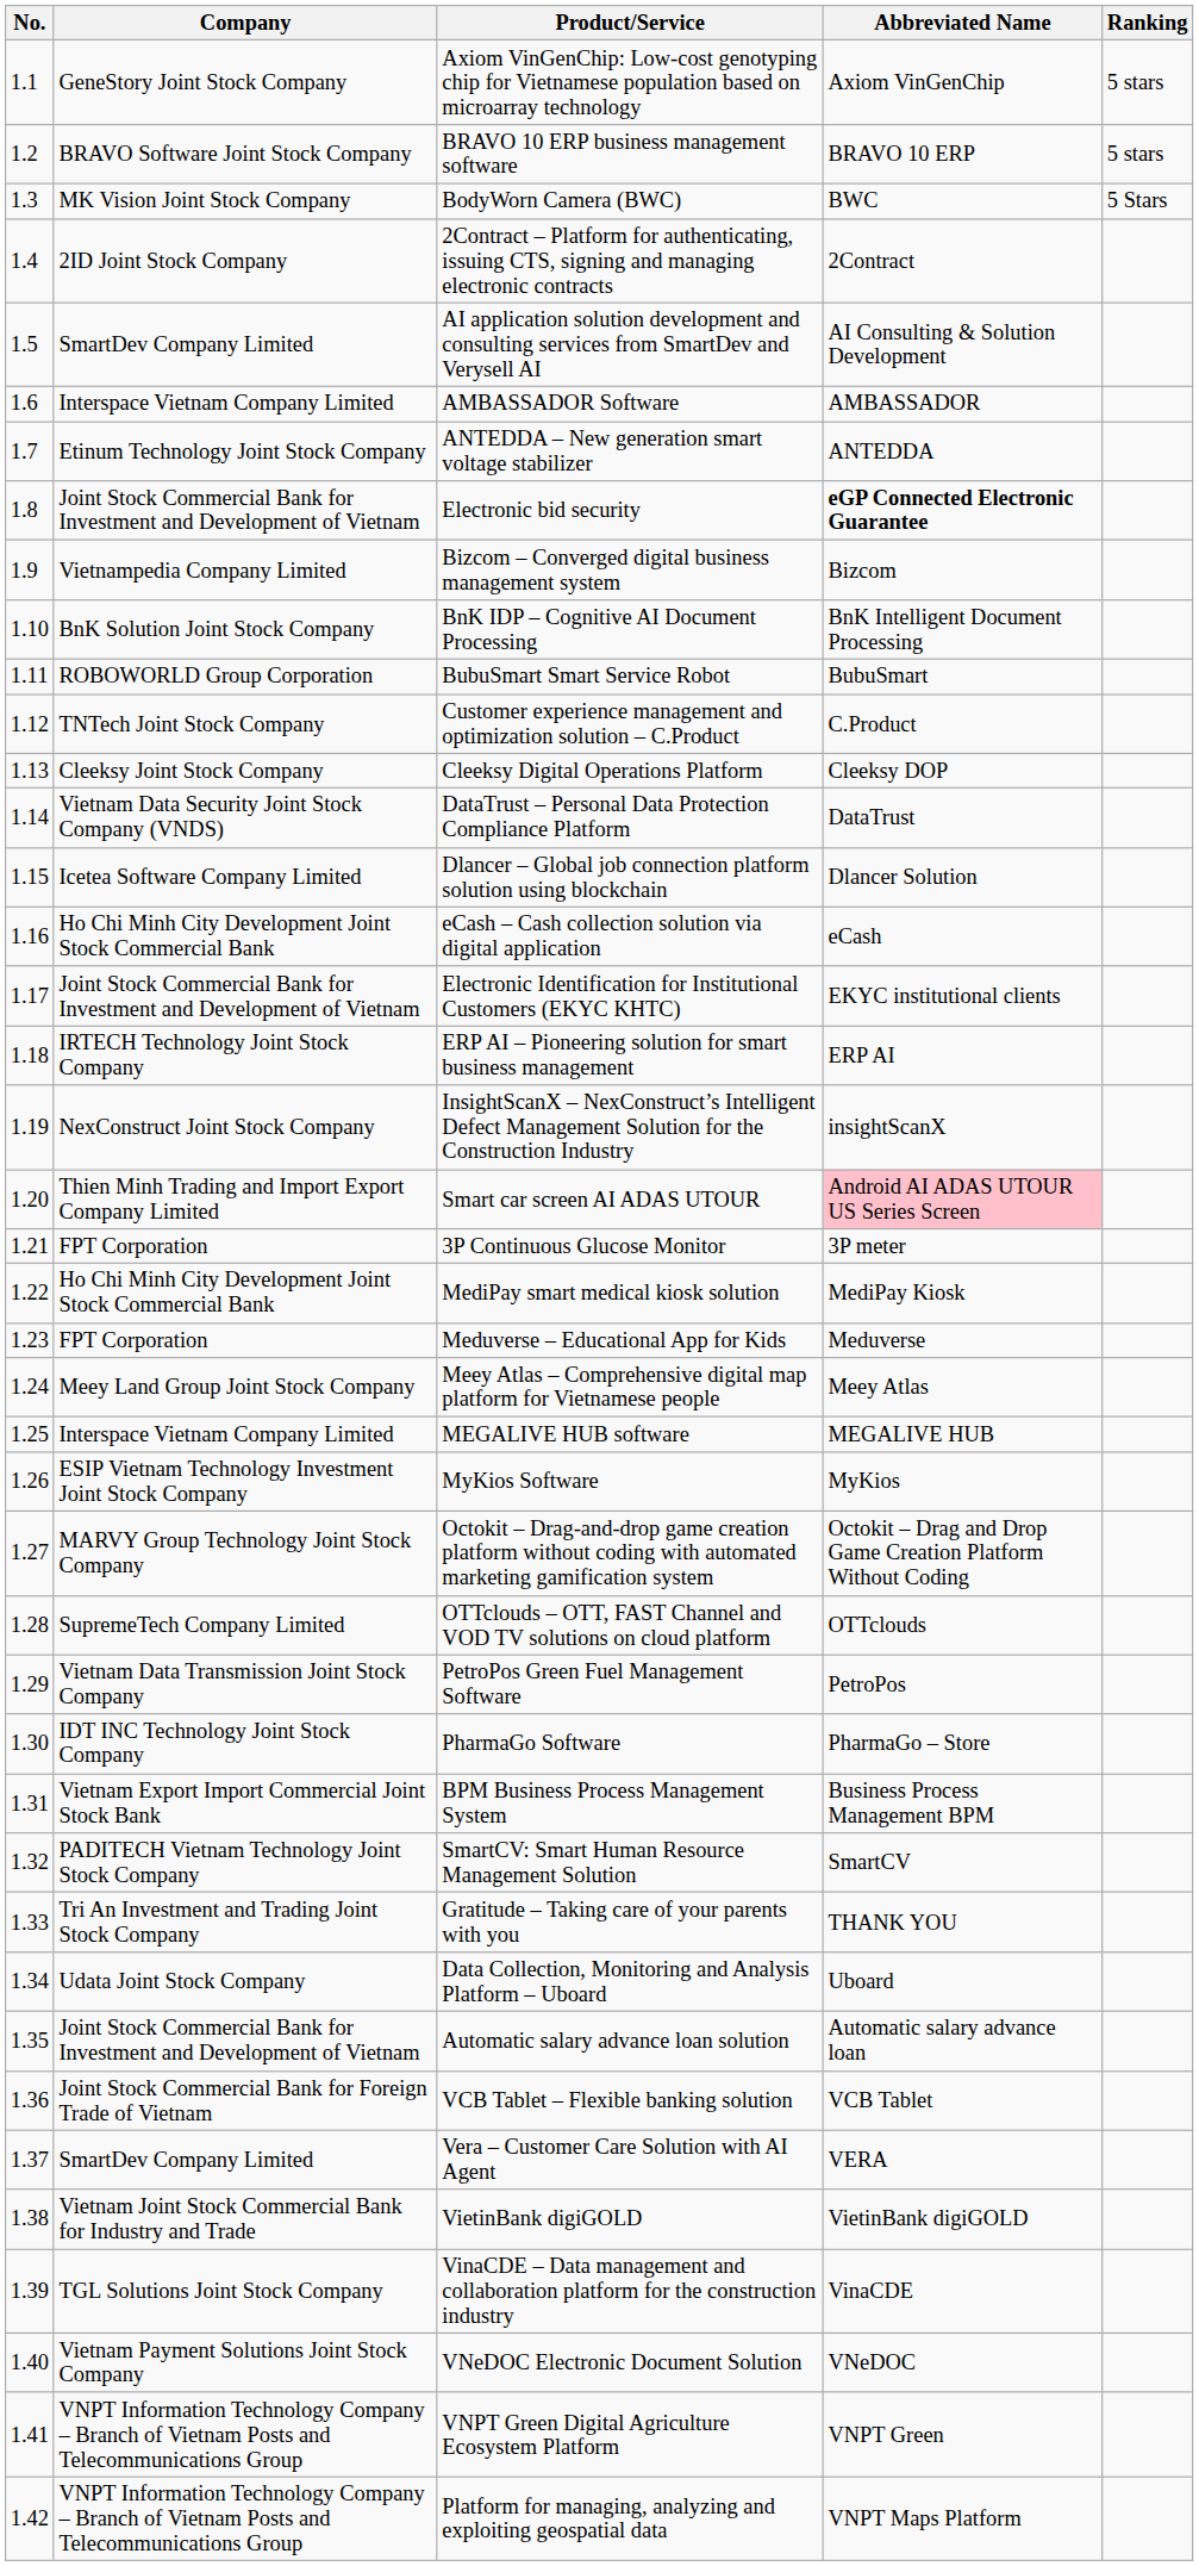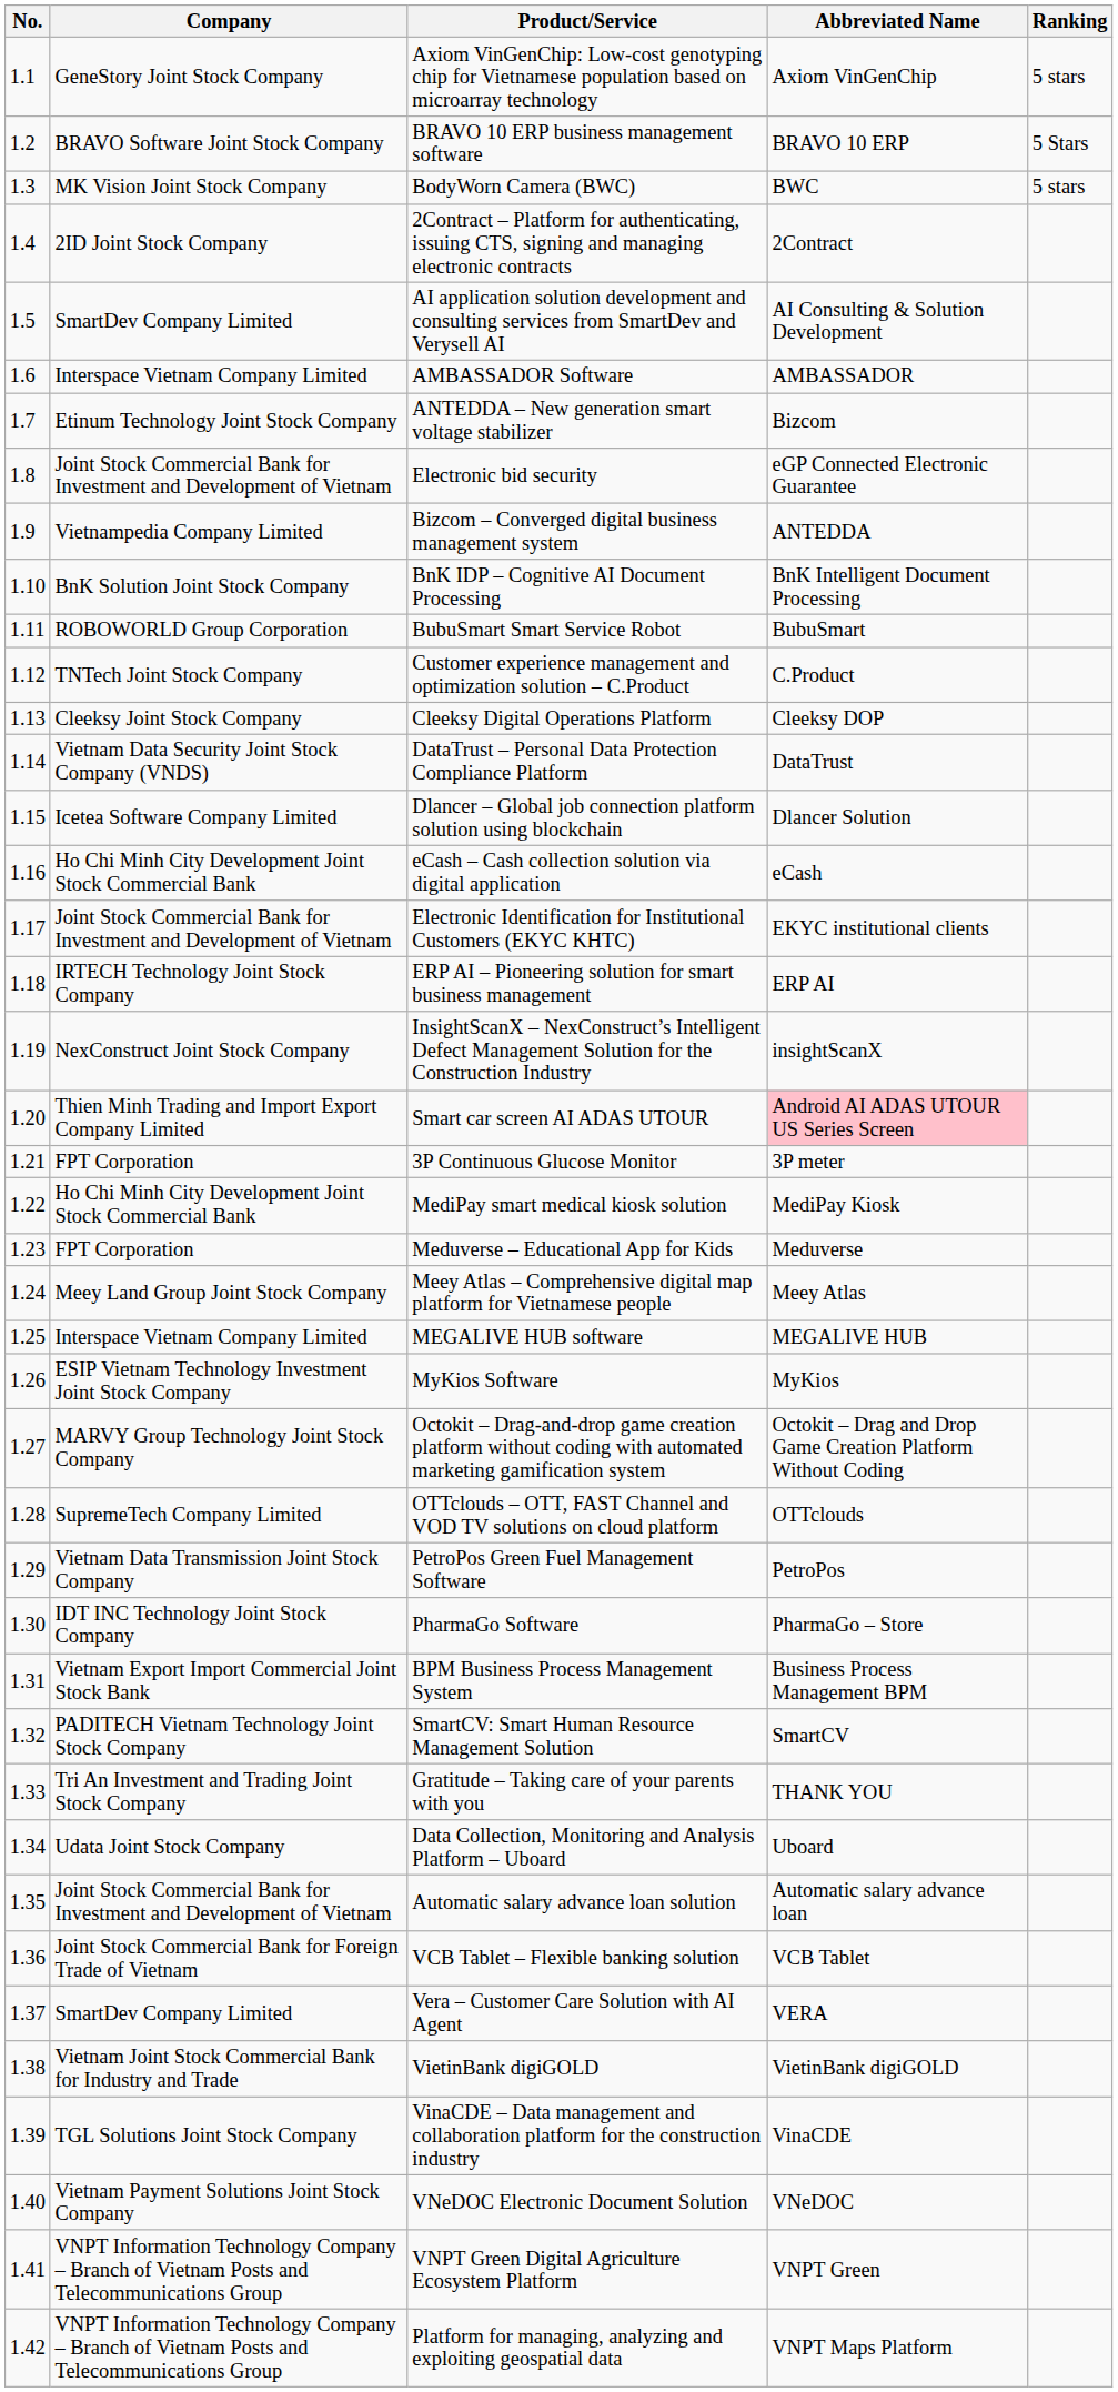 <table class="wikitable sortable mw-collapsible mw-collapsed">
 <tr>
 <th>No.</th>
 <th>Company</th>
 <th>Product/Service</th>
 <th>Abbreviated Name</th>
 <th>Ranking</th>
 </tr>
 <tr>
 <td>1.1</td>
 <td>GeneStory Joint Stock Company</td>
 <td>Axiom VinGenChip: Low-cost genotyping chip for Vietnamese population based on microarray technology</td>
 <td>Axiom VinGenChip</td>
 <td>5 stars</td>
 </tr>
 <tr>
 <td>1.2</td>
 <td>BRAVO Software Joint Stock Company</td>
 <td>BRAVO 10 ERP business management software</td>
 <td>BRAVO 10 ERP</td>
-<td>5 stars</td>
+<td>5 Stars</td>
 </tr>
 <tr>
 <td>1.3</td>
 <td>MK Vision Joint Stock Company</td>
 <td>BodyWorn Camera (BWC)</td>
 <td>BWC</td>
-<td>5 Stars</td>
+<td>5 stars</td>
 </tr>
 <tr>
 <td>1.4</td>
 <td>2ID Joint Stock Company</td>
 <td>2Contract – Platform for authenticating, issuing CTS, signing and managing electronic contracts</td>
 <td>2Contract</td>
 <td></td>
 </tr>
 <tr>
 <td>1.5</td>
 <td>SmartDev Company Limited</td>
 <td>AI application solution development and consulting services from SmartDev and Verysell AI</td>
 <td>AI Consulting & Solution Development</td>
 <td></td>
 </tr>
 <tr>
 <td>1.6</td>
 <td>Interspace Vietnam Company Limited</td>
 <td>AMBASSADOR Software</td>
 <td>AMBASSADOR</td>
 <td></td>
 </tr>
 <tr>
 <td>1.7</td>
 <td>Etinum Technology Joint Stock Company</td>
 <td>ANTEDDA – New generation smart voltage stabilizer</td>
-<td>ANTEDDA</td>
+<td>Bizcom</td>
 <td></td>
 </tr>
 <tr>
 <td>1.8</td>
 <td>Joint Stock Commercial Bank for Investment and Development of Vietnam</td>
 <td>Electronic bid security</td>
-<td><strong>eGP Connected Electronic Guarantee</strong></td>
+<td>eGP Connected Electronic Guarantee</td>
 <td></td>
 </tr>
 <tr>
 <td>1.9</td>
 <td>Vietnampedia Company Limited</td>
 <td>Bizcom – Converged digital business management system</td>
-<td>Bizcom</td>
+<td>ANTEDDA</td>
 <td></td>
 </tr>
 <tr>
 <td>1.10</td>
 <td>BnK Solution Joint Stock Company</td>
 <td>BnK IDP – Cognitive AI Document Processing</td>
 <td>BnK Intelligent Document Processing</td>
 <td></td>
 </tr>
 <tr>
 <td>1.11</td>
 <td>ROBOWORLD Group Corporation</td>
 <td>BubuSmart Smart Service Robot</td>
 <td>BubuSmart</td>
 <td></td>
 </tr>
 <tr>
 <td>1.12</td>
 <td>TNTech Joint Stock Company</td>
 <td>Customer experience management and optimization solution – C.Product</td>
 <td>C.Product</td>
 <td></td>
 </tr>
 <tr>
 <td>1.13</td>
 <td>Cleeksy Joint Stock Company</td>
 <td>Cleeksy Digital Operations Platform</td>
 <td>Cleeksy DOP</td>
 <td></td>
 </tr>
 <tr>
 <td>1.14</td>
 <td>Vietnam Data Security Joint Stock Company (VNDS)</td>
 <td>DataTrust – Personal Data Protection Compliance Platform</td>
 <td>DataTrust</td>
 <td></td>
 </tr>
 <tr>
 <td>1.15</td>
 <td>Icetea Software Company Limited</td>
 <td>Dlancer – Global job connection platform solution using blockchain</td>
 <td>Dlancer Solution</td>
 <td></td>
 </tr>
 <tr>
 <td>1.16</td>
 <td>Ho Chi Minh City Development Joint Stock Commercial Bank</td>
 <td>eCash – Cash collection solution via digital application</td>
 <td>eCash</td>
 <td></td>
 </tr>
 <tr>
 <td>1.17</td>
 <td>Joint Stock Commercial Bank for Investment and Development of Vietnam</td>
 <td>Electronic Identification for Institutional Customers (EKYC KHTC)</td>
 <td>EKYC institutional clients</td>
 <td></td>
 </tr>
 <tr>
 <td>1.18</td>
 <td>IRTECH Technology Joint Stock Company</td>
 <td>ERP AI – Pioneering solution for smart business management</td>
 <td>ERP AI</td>
 <td></td>
 </tr>
 <tr>
 <td>1.19</td>
 <td>NexConstruct Joint Stock Company</td>
 <td>InsightScanX – NexConstruct’s Intelligent Defect Management Solution for the Construction Industry</td>
 <td>insightScanX</td>
 <td></td>
 </tr>
 <tr>
 <td>1.20</td>
 <td>Thien Minh Trading and Import Export Company Limited</td>
 <td>Smart car screen AI ADAS UTOUR</td>
 <td style="background: pink;">Android AI ADAS UTOUR US Series Screen</td>
 <td></td>
 </tr>
 <tr>
 <td>1.21</td>
 <td>FPT Corporation</td>
 <td>3P Continuous Glucose Monitor</td>
 <td>3P meter</td>
 <td></td>
 </tr>
 <tr>
 <td>1.22</td>
 <td>Ho Chi Minh City Development Joint Stock Commercial Bank</td>
 <td>MediPay smart medical kiosk solution</td>
 <td>MediPay Kiosk</td>
 <td></td>
 </tr>
 <tr>
 <td>1.23</td>
 <td>FPT Corporation</td>
 <td>Meduverse – Educational App for Kids</td>
 <td>Meduverse</td>
 <td></td>
 </tr>
 <tr>
 <td>1.24</td>
 <td>Meey Land Group Joint Stock Company</td>
 <td>Meey Atlas – Comprehensive digital map platform for Vietnamese people</td>
 <td>Meey Atlas</td>
 <td></td>
 </tr>
 <tr>
 <td>1.25</td>
 <td>Interspace Vietnam Company Limited</td>
 <td>MEGALIVE HUB software</td>
 <td>MEGALIVE HUB</td>
 <td></td>
 </tr>
 <tr>
 <td>1.26</td>
 <td>ESIP Vietnam Technology Investment Joint Stock Company</td>
 <td>MyKios Software</td>
 <td>MyKios</td>
 <td></td>
 </tr>
 <tr>
 <td>1.27</td>
 <td>MARVY Group Technology Joint Stock Company</td>
 <td>Octokit – Drag-and-drop game creation platform without coding with automated marketing gamification system</td>
 <td>Octokit – Drag and Drop Game Creation Platform Without Coding</td>
 <td></td>
 </tr>
 <tr>
 <td>1.28</td>
 <td>SupremeTech Company Limited</td>
 <td>OTTclouds – OTT, FAST Channel and VOD TV solutions on cloud platform</td>
 <td>OTTclouds</td>
 <td></td>
 </tr>
 <tr>
 <td>1.29</td>
 <td>Vietnam Data Transmission Joint Stock Company</td>
 <td>PetroPos Green Fuel Management Software</td>
 <td>PetroPos</td>
 <td></td>
 </tr>
 <tr>
 <td>1.30</td>
 <td>IDT INC Technology Joint Stock Company</td>
 <td>PharmaGo Software</td>
 <td>PharmaGo – Store</td>
 <td></td>
 </tr>
 <tr>
 <td>1.31</td>
 <td>Vietnam Export Import Commercial Joint Stock Bank</td>
 <td>BPM Business Process Management System</td>
 <td>Business Process Management BPM</td>
 <td></td>
 </tr>
 <tr>
 <td>1.32</td>
 <td>PADITECH Vietnam Technology Joint Stock Company</td>
 <td>SmartCV: Smart Human Resource Management Solution</td>
 <td>SmartCV</td>
 <td></td>
 </tr>
 <tr>
 <td>1.33</td>
 <td>Tri An Investment and Trading Joint Stock Company</td>
 <td>Gratitude – Taking care of your parents with you</td>
 <td>THANK YOU</td>
 <td></td>
 </tr>
 <tr>
 <td>1.34</td>
 <td>Udata Joint Stock Company</td>
 <td>Data Collection, Monitoring and Analysis Platform – Uboard</td>
 <td>Uboard</td>
 <td></td>
 </tr>
 <tr>
 <td>1.35</td>
 <td>Joint Stock Commercial Bank for Investment and Development of Vietnam</td>
 <td>Automatic salary advance loan solution</td>
 <td>Automatic salary advance loan</td>
 <td></td>
 </tr>
 <tr>
 <td>1.36</td>
 <td>Joint Stock Commercial Bank for Foreign Trade of Vietnam</td>
 <td>VCB Tablet – Flexible banking solution</td>
 <td>VCB Tablet</td>
 <td></td>
 </tr>
 <tr>
 <td>1.37</td>
 <td>SmartDev Company Limited</td>
 <td>Vera – Customer Care Solution with AI Agent</td>
 <td>VERA</td>
 <td></td>
 </tr>
 <tr>
 <td>1.38</td>
 <td>Vietnam Joint Stock Commercial Bank for Industry and Trade</td>
 <td>VietinBank digiGOLD</td>
 <td>VietinBank digiGOLD</td>
 <td></td>
 </tr>
 <tr>
 <td>1.39</td>
 <td>TGL Solutions Joint Stock Company</td>
 <td>VinaCDE – Data management and collaboration platform for the construction industry</td>
 <td>VinaCDE</td>
 <td></td>
 </tr>
 <tr>
 <td>1.40</td>
 <td>Vietnam Payment Solutions Joint Stock Company</td>
 <td>VNeDOC Electronic Document Solution</td>
 <td>VNeDOC</td>
 <td></td>
 </tr>
 <tr>
 <td>1.41</td>
 <td>VNPT Information Technology Company – Branch of Vietnam Posts and Telecommunications Group</td>
 <td>VNPT Green Digital Agriculture Ecosystem Platform</td>
 <td>VNPT Green</td>
 <td></td>
 </tr>
 <tr>
 <td>1.42</td>
 <td>VNPT Information Technology Company – Branch of Vietnam Posts and Telecommunications Group</td>
 <td>Platform for managing, analyzing and exploiting geospatial data</td>
 <td>VNPT Maps Platform</td>
 <td></td>
 </tr>
 </table>
